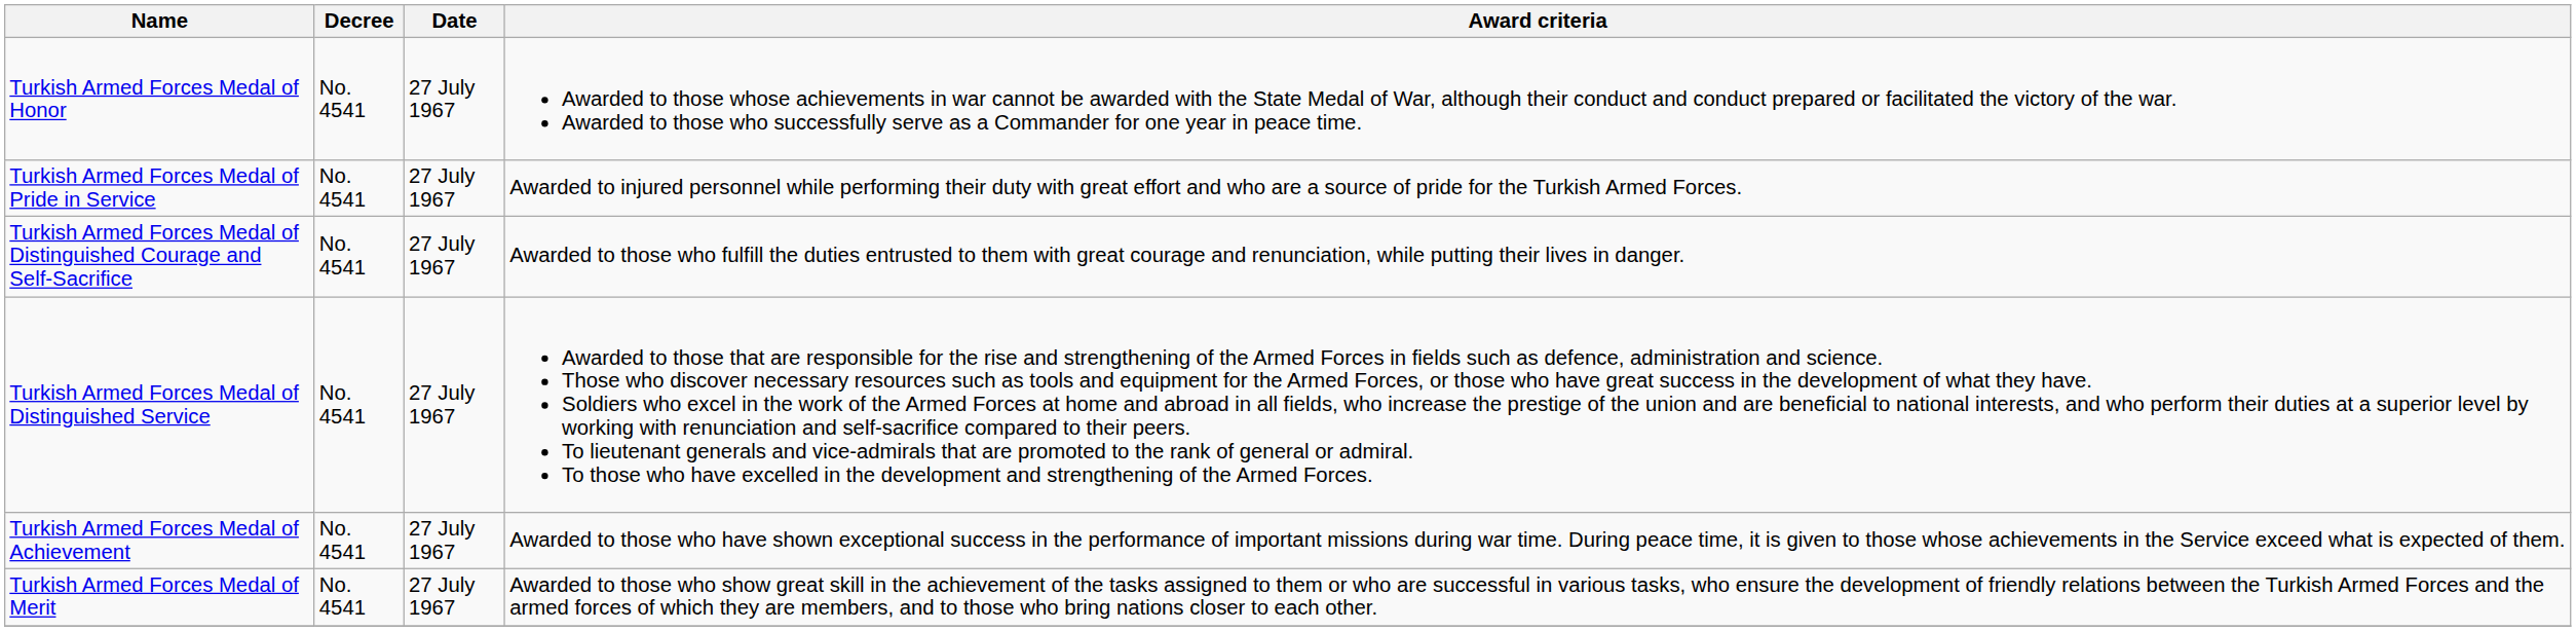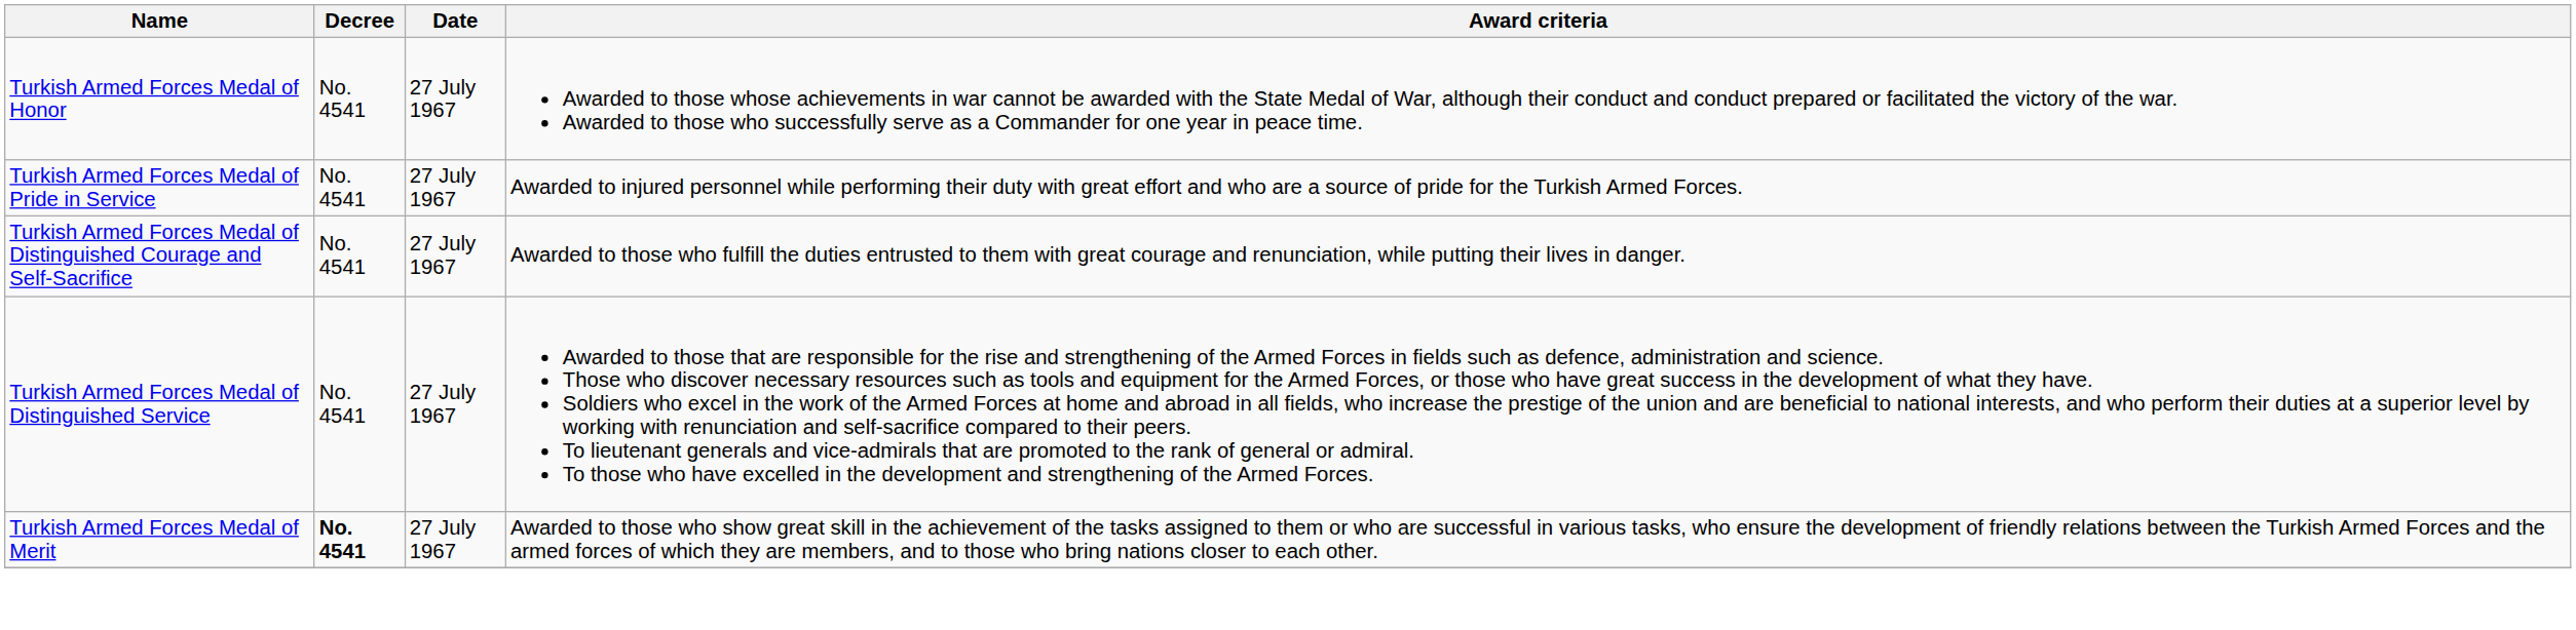 <table class="wikitable sortable">
 <tr>
 <th scope="col" style="width: 230px;">Name</th>
 <th>Decree</th>
 <th scope="col" style="width: 70px;">Date</th>
 <th>Award criteria</th>
 </tr>
 <tr>
 <td><a href='#'>Turkish Armed Forces Medal of Honor</a><br></td>
 <td>No. 4541</td>
 <td>27 July 1967</td>
 <td><br><ul><li>Awarded to those whose achievements in war cannot be awarded with the State Medal of War, although their conduct and conduct prepared or facilitated the victory of the war.</li><li>Awarded to those who successfully serve as a Commander for one year in peace time.</li></ul></td>
 </tr>
 <tr>
 <td><a href='#'>Turkish Armed Forces Medal of Pride in Service</a><br></td>
 <td>No. 4541</td>
 <td>27 July 1967</td>
 <td>Awarded to injured personnel while performing their duty with great effort and who are a source of pride for the Turkish Armed Forces.</td>
 </tr>
 <tr>
 <td><a href='#'>Turkish Armed Forces Medal of Distinguished Courage and Self-Sacrifice</a><br></td>
 <td>No. 4541</td>
 <td>27 July 1967</td>
 <td>Awarded to those who fulfill the duties entrusted to them with great courage and renunciation, while putting their lives in danger.</td>
 </tr>
 <tr>
 <td><a href='#'>Turkish Armed Forces Medal of Distinguished Service</a><br></td>
 <td>No. 4541</td>
 <td>27 July 1967</td>
 <td><br><ul><li>Awarded to those that are responsible for the rise and strengthening of the Armed Forces in fields such as defence, administration and science.</li><li>Those who discover necessary resources such as tools and equipment for the Armed Forces, or those who have great success in the development of what they have.</li><li>Soldiers who excel in the work of the Armed Forces at home and abroad in all fields, who increase the prestige of the union and are beneficial to national interests, and who perform their duties at a superior level by working with renunciation and self-sacrifice compared to their peers.</li><li>To lieutenant generals and vice-admirals that are promoted to the rank of general or admiral.</li><li>To those who have excelled in the development and strengthening of the Armed Forces.</li></ul></td>
 </tr>
 <tr>
-<td><a href='#'>Turkish Armed Forces Medal of Achievement</a><br></td>
-<td>No. 4541</td>
-<td>27 July 1967</td>
-<td>Awarded to those who have shown exceptional success in the performance of important missions during war time. During peace time, it is given to those whose achievements in the Service exceed what is expected of them.</td>
-</tr>
-<tr>
 <td><a href='#'>Turkish Armed Forces Medal of Merit</a><br></td>
-<td>No. 4541</td>
+<td><strong>No. 4541</strong></td>
 <td>27 July 1967</td>
 <td>Awarded to those who show great skill in the achievement of the tasks assigned to them or who are successful in various tasks, who ensure the development of friendly relations between the Turkish Armed Forces and the armed forces of which they are members, and to those who bring nations closer to each other.</td>
 </tr>
 <tr>
 </tr>
 </table>
